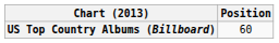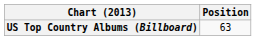 <table class="wikitable plainrowheaders" style="text-align:center">
 <tr>
 <th scope="col">Chart (2013)</th>
 <th scope="col">Position</th>
 </tr>
 <tr>
 <th scope="row">US Top Country Albums (<em>Billboard</em>)</th>
-<td>60</td>
+<td>63</td>
 </tr>
 </table>
